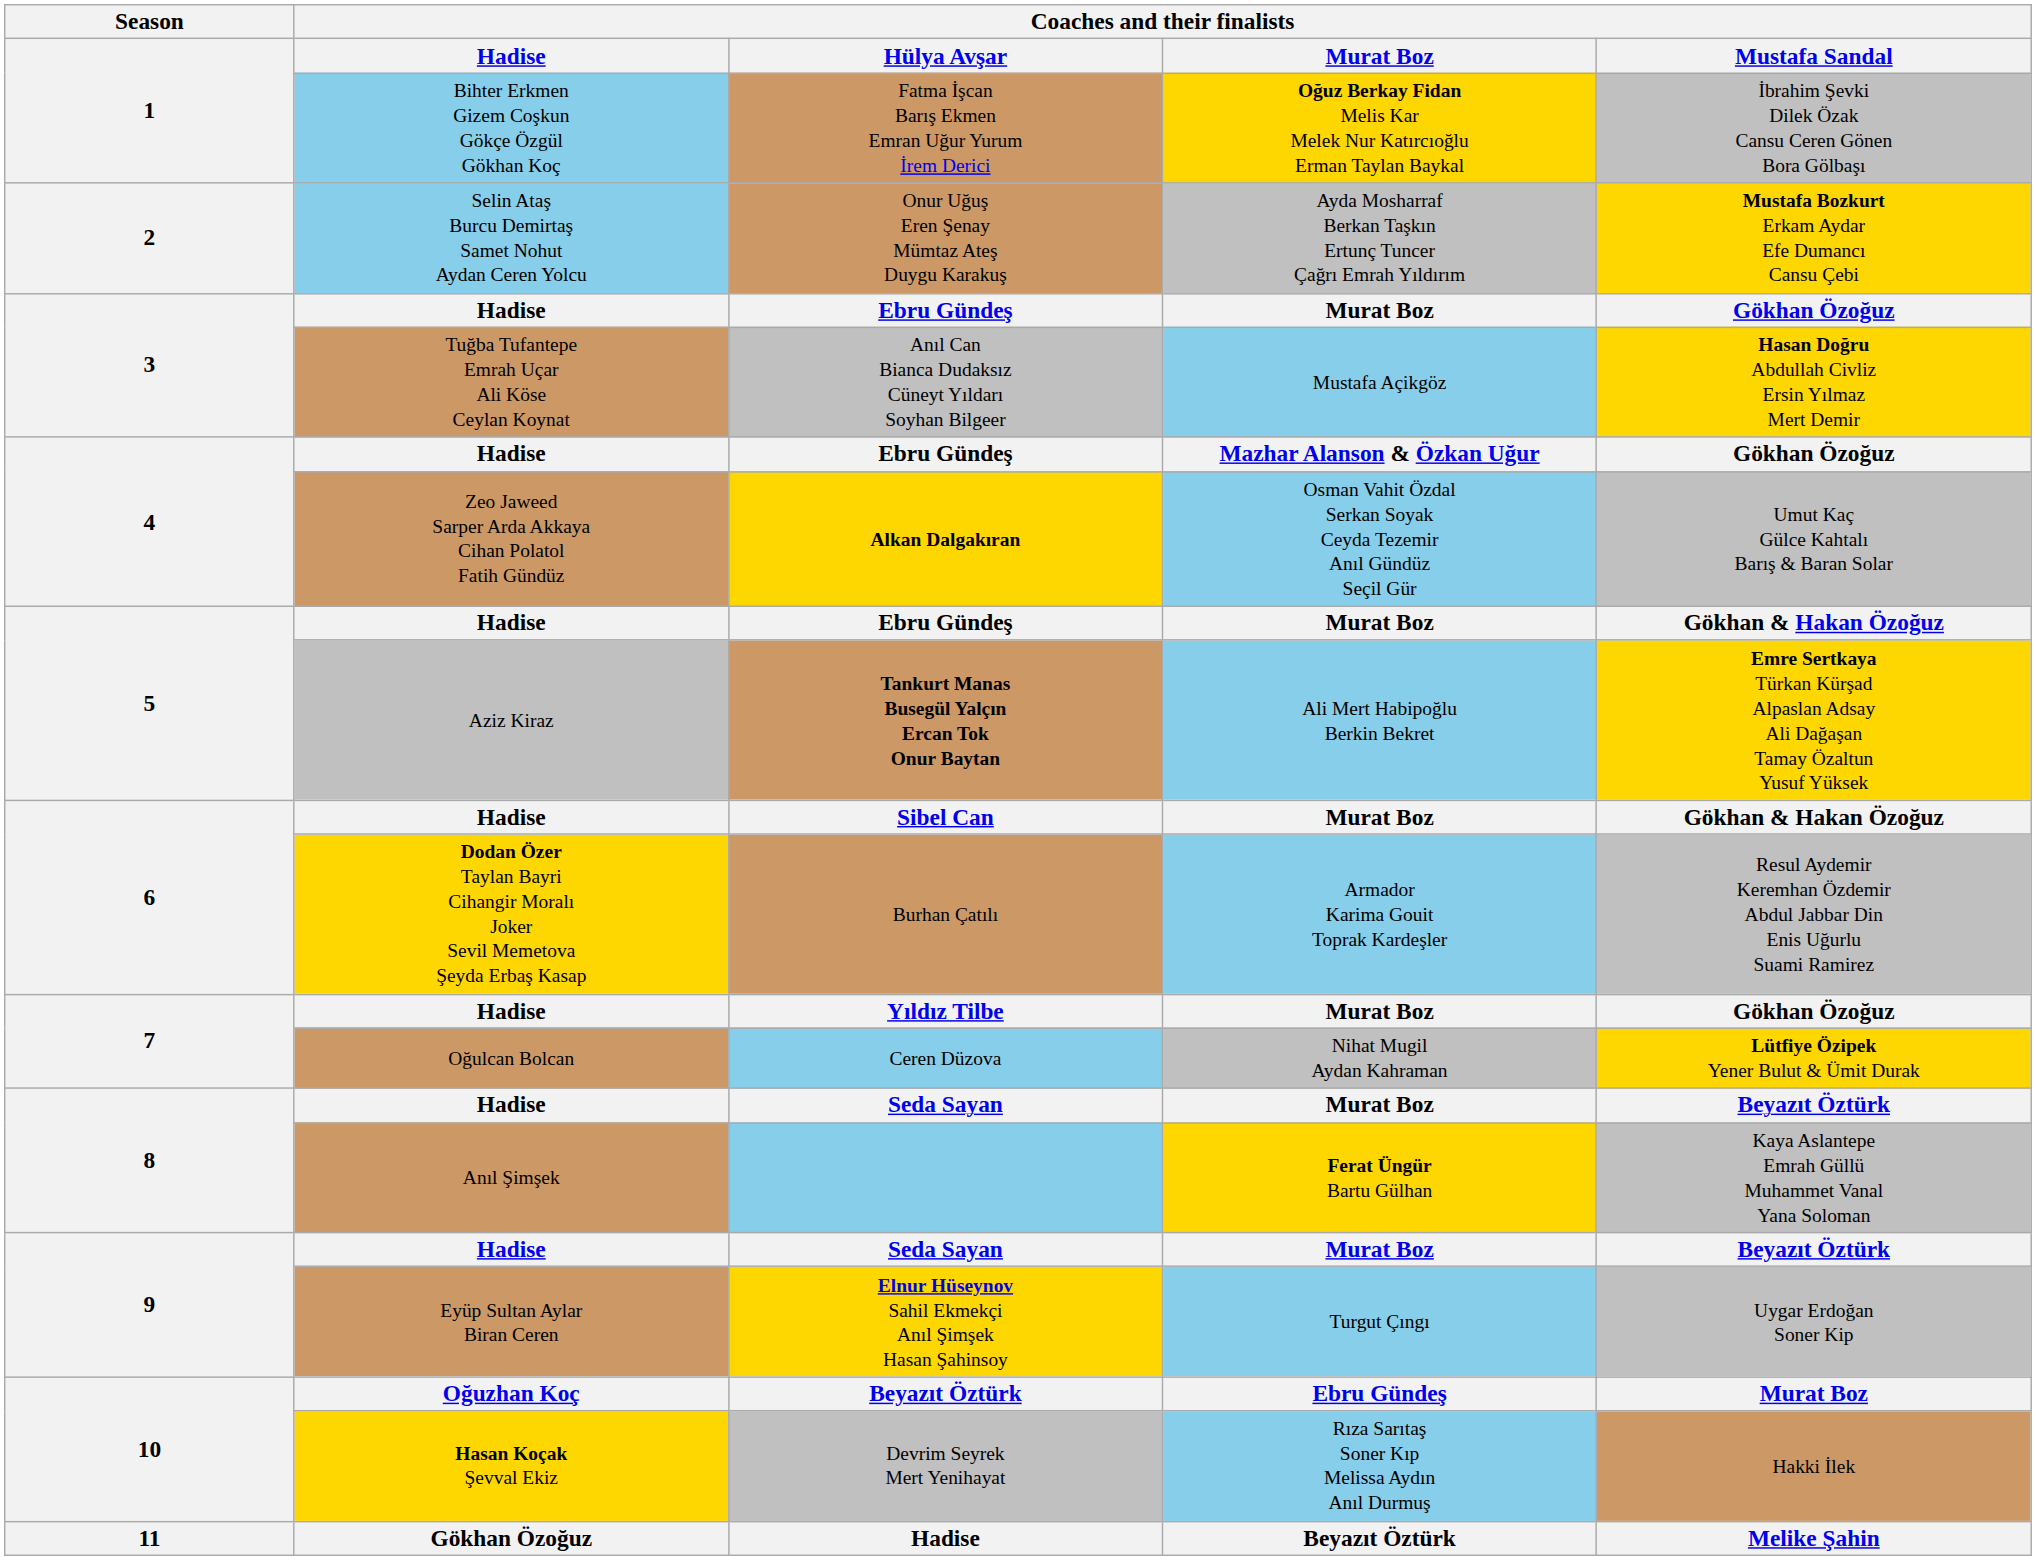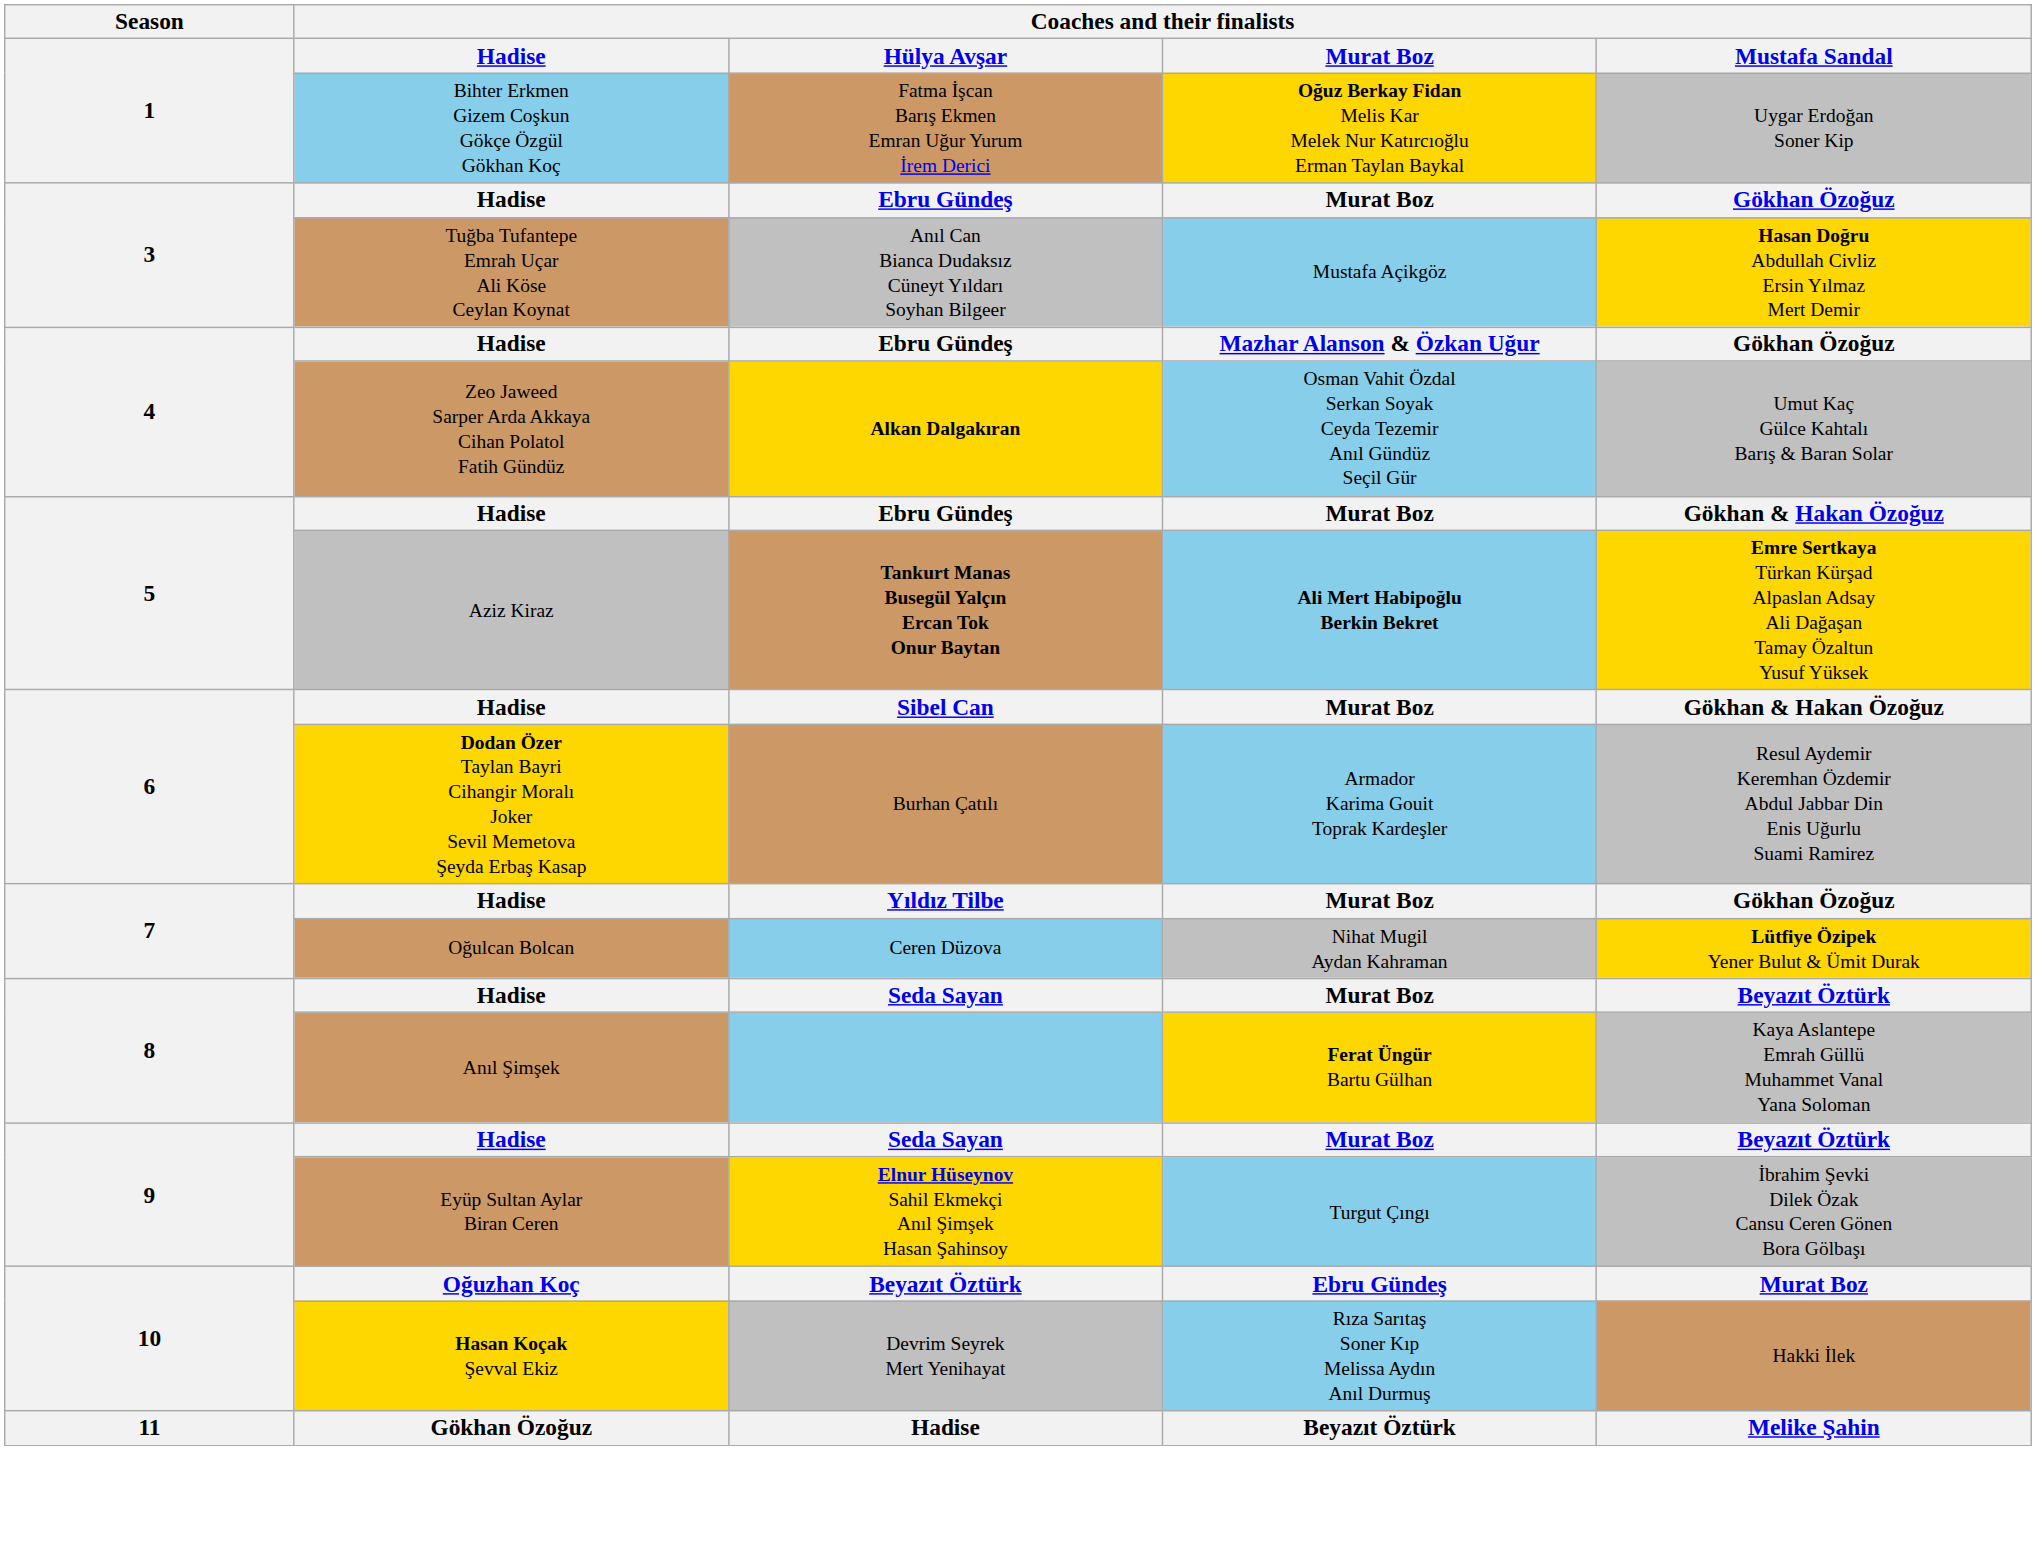 <table class="wikitable" style="text-align:center; line-height:16px; width:70%">
 <tr>
 <th style="width:10%">Season</th>
 <th colspan="4" style="width:50%">Coaches and their finalists</th>
 </tr>
 <tr>
 <th rowspan="2">1</th>
 <th style="width:15%" scope="col"><a href='#'>Hadise</a></th>
 <th style="width:15%" scope="col"><a href='#'>Hülya Avşar</a></th>
 <th style="width:15%" scope="col"><a href='#'>Murat Boz</a></th>
 <th style="width:15%" scope="col"><a href='#'>Mustafa Sandal</a></th>
 </tr>
 <tr>
 <td style="background:skyblue"><small>Bihter Erkmen<br>Gizem Coşkun<br>Gökçe Özgül<br>Gökhan Koç</small></td>
 <td style="background:#c96"><small>Fatma İşcan<br>Barış Ekmen<br>Emran Uğur Yurum<br><a href='#'>İrem Derici</a></small></td>
 <td style="background:gold"><small><strong>Oğuz Berkay Fidan</strong><br>Melis Kar<br>Melek Nur Katırcıoğlu<br>Erman Taylan Baykal</small></td>
-<td style="background:silver"><small>İbrahim Şevki<br>Dilek Özak<br>Cansu Ceren Gönen<br>Bora Gölbaşı</small></td>
-</tr>
-<tr>
-<th>2</th>
-<td style="background:skyblue"><small>Selin Ataş<br>Burcu Demirtaş<br>Samet Nohut<br>Aydan Ceren Yolcu</small></td>
-<td style="background:#c96"><small>Onur Uğuş<br>Eren Şenay<br>Mümtaz Ateş<br>Duygu Karakuş</small></td>
-<td style="background:silver"><small> Ayda Mosharraf<br>Berkan Taşkın<br>Ertunç Tuncer<br>Çağrı Emrah Yıldırım</small></td>
-<td style="background:gold"><small><strong>Mustafa Bozkurt</strong><br>Erkam Aydar<br>Efe Dumancı<br>Cansu Çebi</small></td>
+<td style="background:silver"><small>Uygar Erdoğan<br>Soner Kip</small></td>
 </tr>
 <tr>
 <th rowspan="2">3</th>
 <th scope="col">Hadise</th>
 <th scope="col"><a href='#'>Ebru Gündeş</a></th>
 <th scope="col">Murat Boz</th>
 <th scope="col"><a href='#'>Gökhan Özoğuz</a></th>
 </tr>
 <tr>
 <td style="background:#c96"><small>Tuğba Tufantepe<br>Emrah Uçar<br>Ali Köse<br>Ceylan Koynat</small></td>
 <td style="background:silver"><small>Anıl Can<br>Bianca Dudaksız<br>Cüneyt Yıldarı<br>Soyhan Bilgeer</small></td>
 <td style="background:skyblue"><small>Mustafa Açikgöz</small></td>
 <td style="background:gold"><small><strong>Hasan Doğru</strong><br>Abdullah Civliz<br>Ersin Yılmaz<br>Mert Demir</small></td>
 </tr>
 <tr>
 <th rowspan="2">4</th>
 <th scope="col">Hadise</th>
 <th scope="col">Ebru Gündeş</th>
 <th scope="col"><a href='#'>Mazhar Alanson</a> & <a href='#'>Özkan Uğur</a></th>
 <th scope="col">Gökhan Özoğuz</th>
 </tr>
 <tr>
 <td style="background:#c96"><small>Zeo Jaweed<br>Sarper Arda Akkaya<br>Cihan Polatol<br>Fatih Gündüz</small></td>
 <td style="background:gold"><small><strong>Alkan Dalgakıran</strong></small></td>
 <td style="background:skyblue"><small>Osman Vahit Özdal<br>Serkan Soyak<br>Ceyda Tezemir<br>Anıl Gündüz<br>Seçil Gür</small></td>
 <td style="background:silver"><small>Umut Kaç<br>Gülce Kahtalı<br>Barış & Baran Solar</small></td>
 </tr>
 <tr>
 <th rowspan="2">5</th>
 <th scope="col">Hadise</th>
 <th scope="col">Ebru Gündeş</th>
 <th scope="col">Murat Boz</th>
 <th scope="col">Gökhan & <a href='#'>Hakan Özoğuz</a></th>
 </tr>
 <tr>
 <td style="background:silver"><small>Aziz Kiraz</small></td>
 <td style="background:#c96"><strong><small>Tankurt Manas<br>Busegül Yalçın<br>Ercan Tok<br>Onur Baytan</small></strong></td>
-<td style="background:skyblue"><small>Ali Mert Habipoğlu<br>Berkin Bekret</small></td>
+<td style="background:skyblue"><strong><small>Ali Mert Habipoğlu<br>Berkin Bekret</small></strong></td>
 <td style="background:gold"><small><strong>Emre Sertkaya</strong><br>Türkan Kürşad<br>Alpaslan Adsay<br>Ali Dağaşan<br>Tamay Özaltun<br>Yusuf Yüksek</small></td>
 </tr>
 <tr>
 <th rowspan="2">6</th>
 <th scope="col">Hadise</th>
 <th scope="col"><a href='#'>Sibel Can</a></th>
 <th scope="col">Murat Boz</th>
 <th scope="col">Gökhan & Hakan Özoğuz</th>
 </tr>
 <tr>
 <td style="background:gold"><small><strong>Dodan Özer</strong><br>Taylan Bayri<br>Cihangir Moralı<br>Joker<br>Sevil Memetova<br>Şeyda Erbaş Kasap</small></td>
 <td style="background:#c96"><small>Burhan Çatılı</small></td>
 <td style="background:skyblue"><small>Armador<br>Karima Gouit<br>Toprak Kardeşler</small></td>
 <td style="background:silver"><small>Resul Aydemir<br>Keremhan Özdemir<br>Abdul Jabbar Din<br>Enis Uğurlu<br>Suami Ramirez</small></td>
 </tr>
 <tr>
 <th rowspan="2">7</th>
 <th scope="col">Hadise</th>
 <th scope="col"><a href='#'>Yıldız Tilbe</a></th>
 <th scope="col">Murat Boz</th>
 <th scope="col">Gökhan Özoğuz</th>
 </tr>
 <tr>
 <td style="background:#c96"><small>Oğulcan Bolcan</small></td>
 <td style="background:skyblue"><small>Ceren Düzova</small></td>
 <td style="background:silver"><small>Nihat Mugil<br>Aydan Kahraman</small></td>
 <td style="background:gold"><small><strong>Lütfiye Özipek</strong><br>Yener Bulut & Ümit Durak</small></td>
 </tr>
 <tr>
 <th rowspan="2">8</th>
 <th scope="col">Hadise</th>
 <th scope="col"><a href='#'>Seda Sayan</a></th>
 <th scope="col">Murat Boz</th>
 <th scope="col"><a href='#'>Beyazıt Öztürk</a></th>
 </tr>
 <tr>
 <td style="background:#c96"><small>Anıl Şimşek</small></td>
 <td style="background:skyblue"><small></small></td>
 <td style="background:gold"><small><strong>Ferat Üngür</strong><br>Bartu Gülhan</small></td>
 <td style="background:silver"><small>Kaya Aslantepe<br>Emrah Güllü<br>Muhammet Vanal<br> Yana Soloman</small></td>
 </tr>
 <tr>
 <th rowspan="2">9</th>
 <th scope="col"><a href='#'>Hadise</a></th>
 <th scope="col"><a href='#'>Seda Sayan</a></th>
 <th scope="col"><a href='#'>Murat Boz</a></th>
 <th scope="col"><a href='#'>Beyazıt Öztürk</a></th>
 </tr>
 <tr>
 <td style="background:#c96"><small>Eyüp Sultan Aylar<br>Biran Ceren</small></td>
 <td style="background:gold"><small><strong><a href='#'>Elnur Hüseynov</a></strong><br>Sahil Ekmekçi<br>Anıl Şimşek<br>Hasan Şahinsoy</small></td>
 <td style="background:skyblue"><small>Turgut Çıngı</small></td>
-<td style="background:silver"><small>Uygar Erdoğan<br>Soner Kip</small></td>
+<td style="background:silver"><small>İbrahim Şevki<br>Dilek Özak<br>Cansu Ceren Gönen<br>Bora Gölbaşı</small></td>
 </tr>
 <tr>
 <th rowspan="2">10</th>
 <th scope="col"><a href='#'>Oğuzhan Koç</a></th>
 <th scope="col"><a href='#'>Beyazıt Öztürk</a></th>
 <th scope="col"><a href='#'>Ebru Gündeş</a></th>
 <th scope="col"><a href='#'>Murat Boz</a></th>
 </tr>
 <tr>
 <td style="background:gold"><small><strong>Hasan Koçak</strong><br>Şevval Ekiz</small></td>
 <td style="background:silver"><small>Devrim Seyrek<br>Mert Yenihayat</small></td>
 <td style="background:skyblue"><small>Rıza Sarıtaş<br>Soner Kıp<br>Melissa Aydın<br>Anıl Durmuş</small></td>
 <td style="background:#c96"><small>Hakki İlek</small></td>
 </tr>
 <tr>
 <th rowspan="2">11</th>
 <th scope="col">Gökhan Özoğuz</th>
 <th scope="col">Hadise</th>
 <th scope="col">Beyazıt Öztürk</th>
 <th scope="col"><a href='#'>Melike Şahin</a></th>
 </tr>
 </table>
